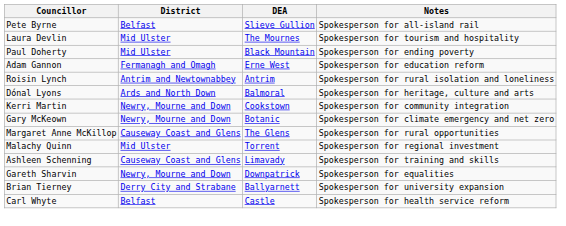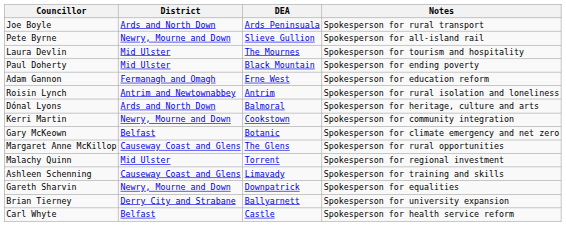 <table class="wikitable">
 <tr>
 <th>Councillor</th>
 <th>District</th>
 <th>DEA</th>
 <th>Notes</th>
 </tr>
 <tr>
+<td>Joe Boyle</td>
+<td><a href='#'>Ards and North Down</a></td>
+<td><a href='#'>Ards Peninsuala</a></td>
+<td>Spokesperson for rural transport</td>
+</tr>
+<tr>
 <td>Pete Byrne</td>
-<td><a href='#'>Belfast</a></td>
+<td><a href='#'>Newry, Mourne and Down</a></td>
 <td><a href='#'>Slieve Gullion</a></td>
 <td>Spokesperson for all-island rail</td>
 </tr>
 <tr>
 <td>Laura Devlin</td>
 <td><a href='#'>Mid Ulster</a></td>
 <td><a href='#'>The Mournes</a></td>
 <td>Spokesperson for tourism and hospitality</td>
 </tr>
 <tr>
 <td>Paul Doherty</td>
 <td><a href='#'>Mid Ulster</a></td>
 <td><a href='#'>Black Mountain</a></td>
 <td>Spokesperson for ending poverty</td>
 </tr>
 <tr>
 <td>Adam Gannon</td>
 <td><a href='#'>Fermanagh and Omagh</a></td>
 <td><a href='#'>Erne West</a></td>
 <td>Spokesperson for education reform</td>
 </tr>
 <tr>
 <td>Roisin Lynch</td>
 <td><a href='#'>Antrim and Newtownabbey</a></td>
 <td><a href='#'>Antrim</a></td>
 <td>Spokesperson for rural isolation and loneliness</td>
 </tr>
 <tr>
 <td>Dónal Lyons</td>
 <td><a href='#'>Ards and North Down</a></td>
 <td><a href='#'>Balmoral</a></td>
 <td>Spokesperson for heritage, culture and arts</td>
 </tr>
 <tr>
 <td>Kerri Martin</td>
 <td><a href='#'>Newry, Mourne and Down</a></td>
 <td><a href='#'>Cookstown</a></td>
 <td>Spokesperson for community integration</td>
 </tr>
 <tr>
 <td>Gary McKeown</td>
-<td><a href='#'>Newry, Mourne and Down</a></td>
+<td><a href='#'>Belfast</a></td>
 <td><a href='#'>Botanic</a></td>
 <td>Spokesperson for climate emergency and net zero</td>
 </tr>
 <tr>
 <td>Margaret Anne McKillop</td>
 <td><a href='#'>Causeway Coast and Glens</a></td>
 <td><a href='#'>The Glens</a></td>
 <td>Spokesperson for rural opportunities</td>
 </tr>
 <tr>
 <td>Malachy Quinn</td>
 <td><a href='#'>Mid Ulster</a></td>
 <td><a href='#'>Torrent</a></td>
 <td>Spokesperson for regional investment</td>
 </tr>
 <tr>
 <td>Ashleen Schenning</td>
 <td><a href='#'>Causeway Coast and Glens</a></td>
 <td><a href='#'>Limavady</a></td>
 <td>Spokesperson for training and skills</td>
 </tr>
 <tr>
 <td>Gareth Sharvin</td>
 <td><a href='#'>Newry, Mourne and Down</a></td>
 <td><a href='#'>Downpatrick</a></td>
 <td>Spokesperson for equalities</td>
 </tr>
 <tr>
 <td>Brian Tierney</td>
 <td><a href='#'>Derry City and Strabane</a></td>
 <td><a href='#'>Ballyarnett</a></td>
 <td>Spokesperson for university expansion</td>
 </tr>
 <tr>
 <td>Carl Whyte</td>
 <td><a href='#'>Belfast</a></td>
 <td><a href='#'>Castle</a></td>
 <td>Spokesperson for health service reform</td>
 </tr>
 </table>
